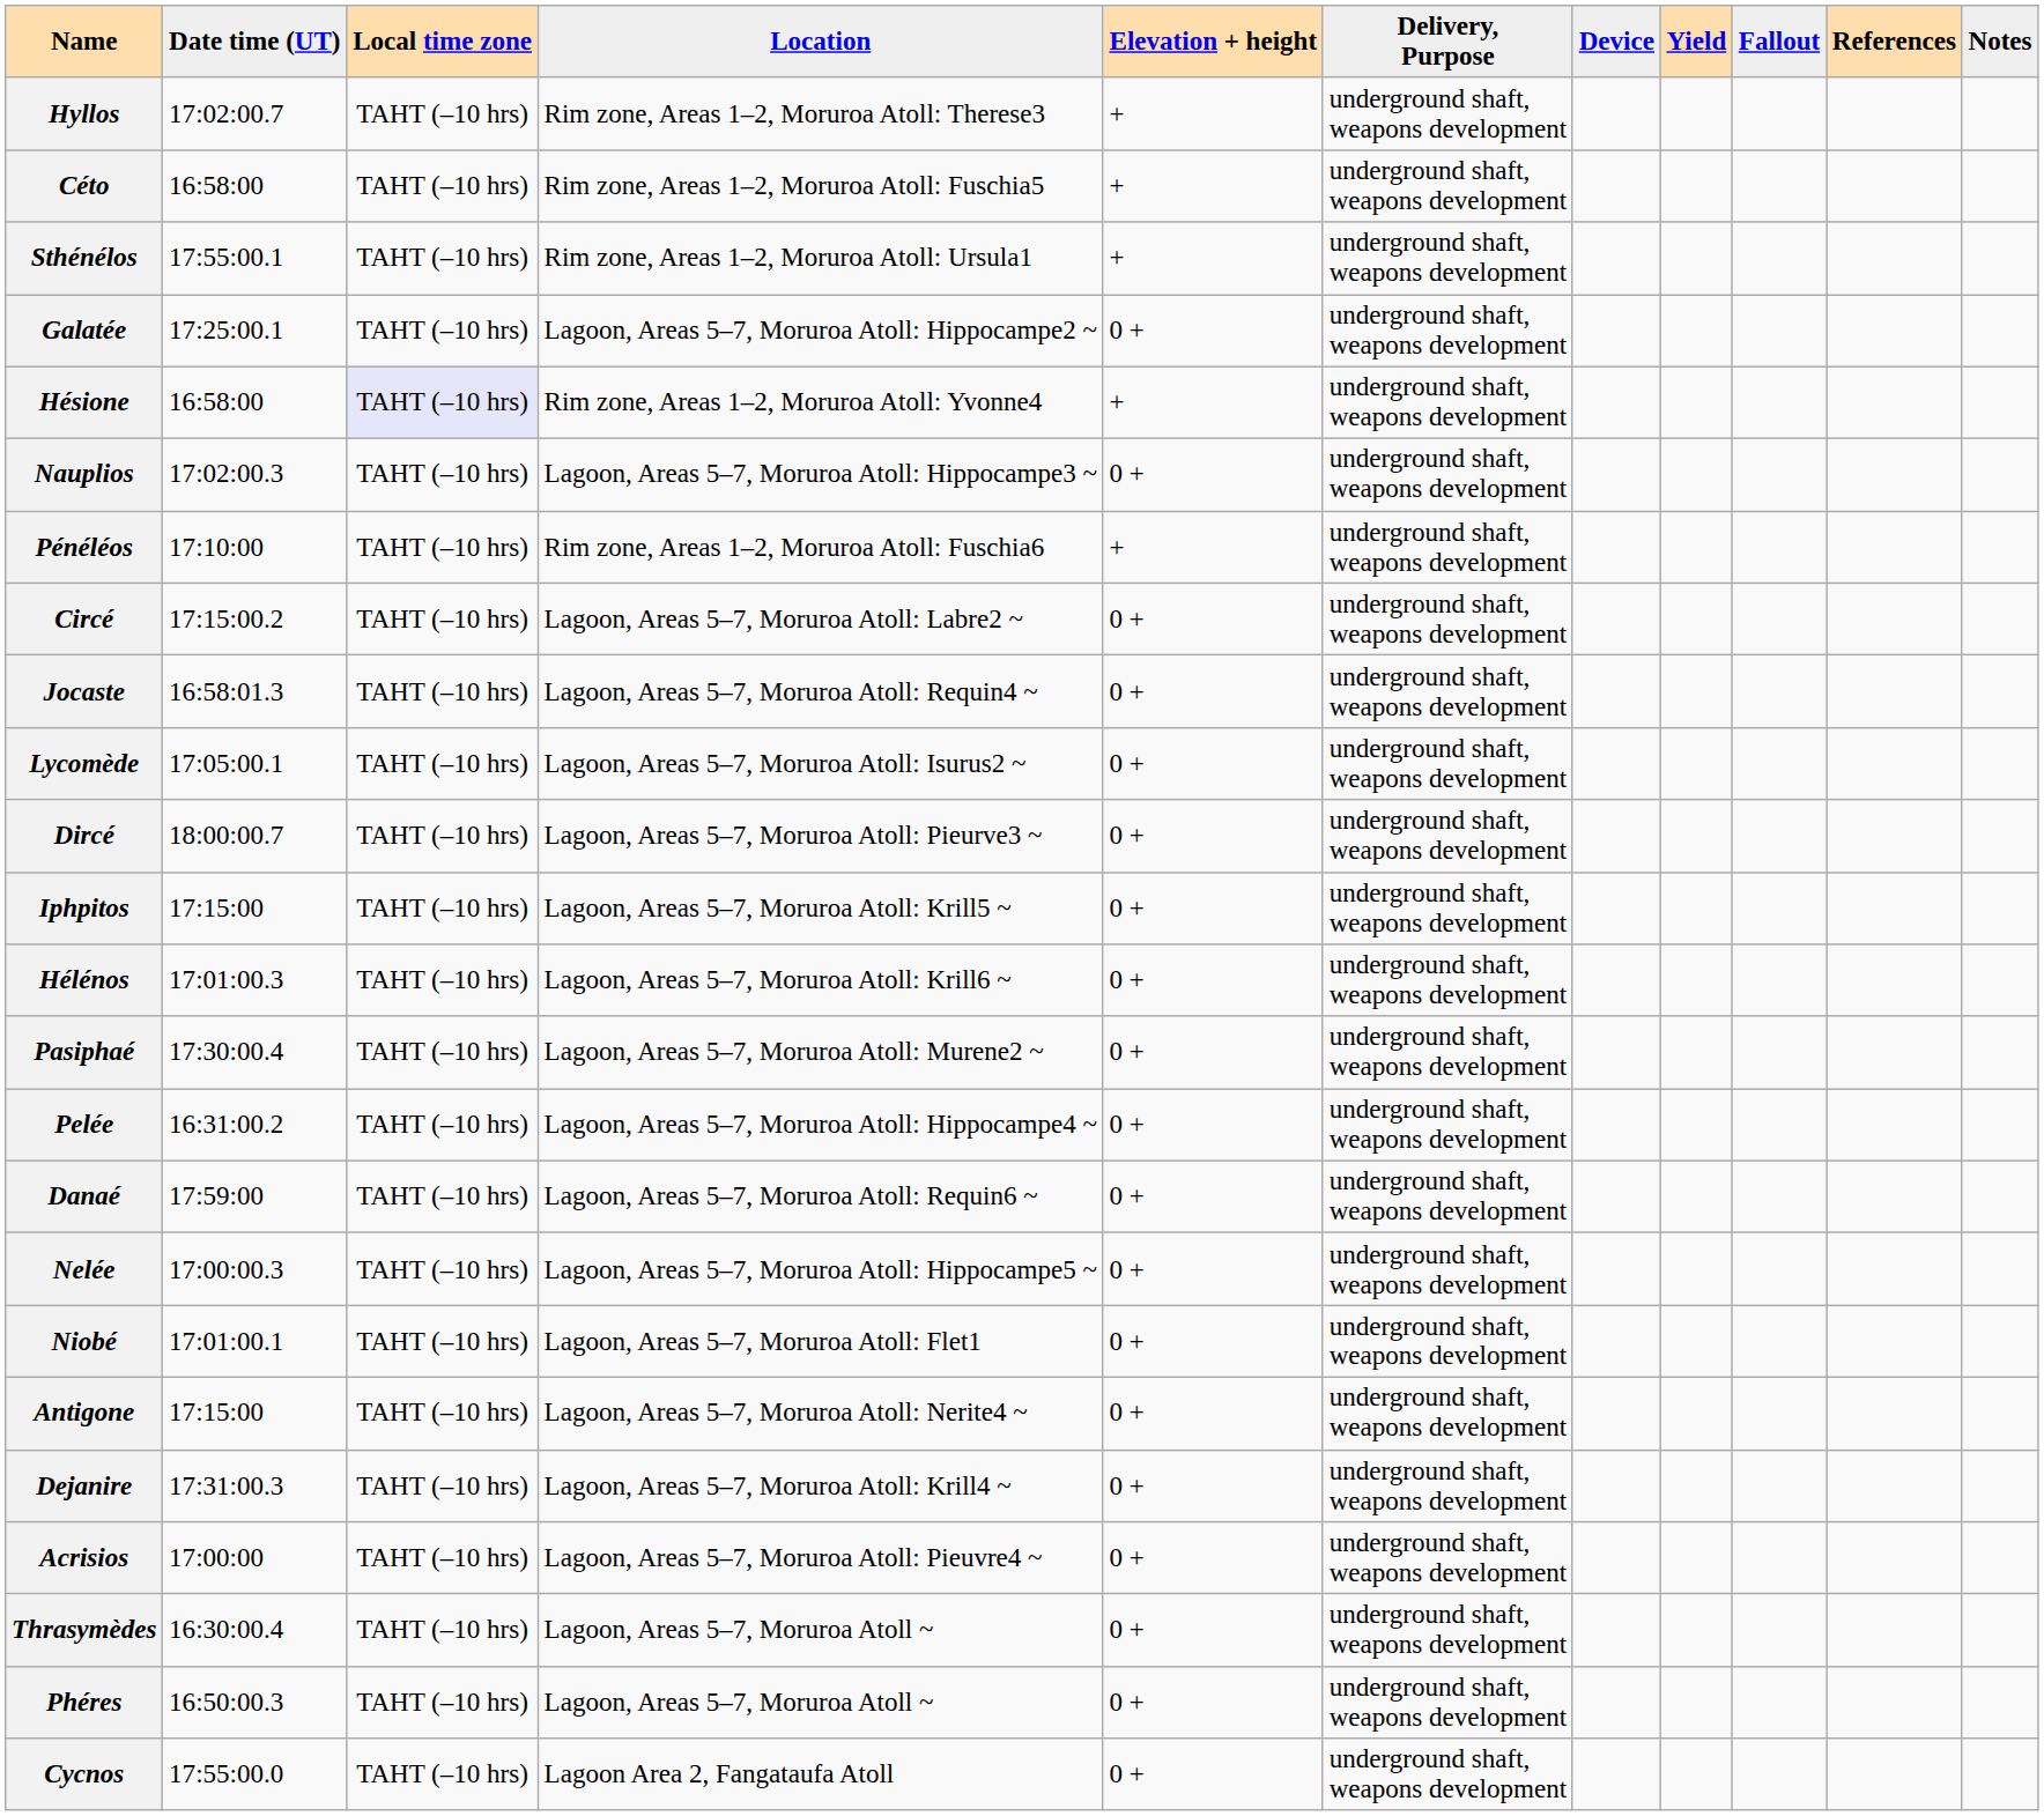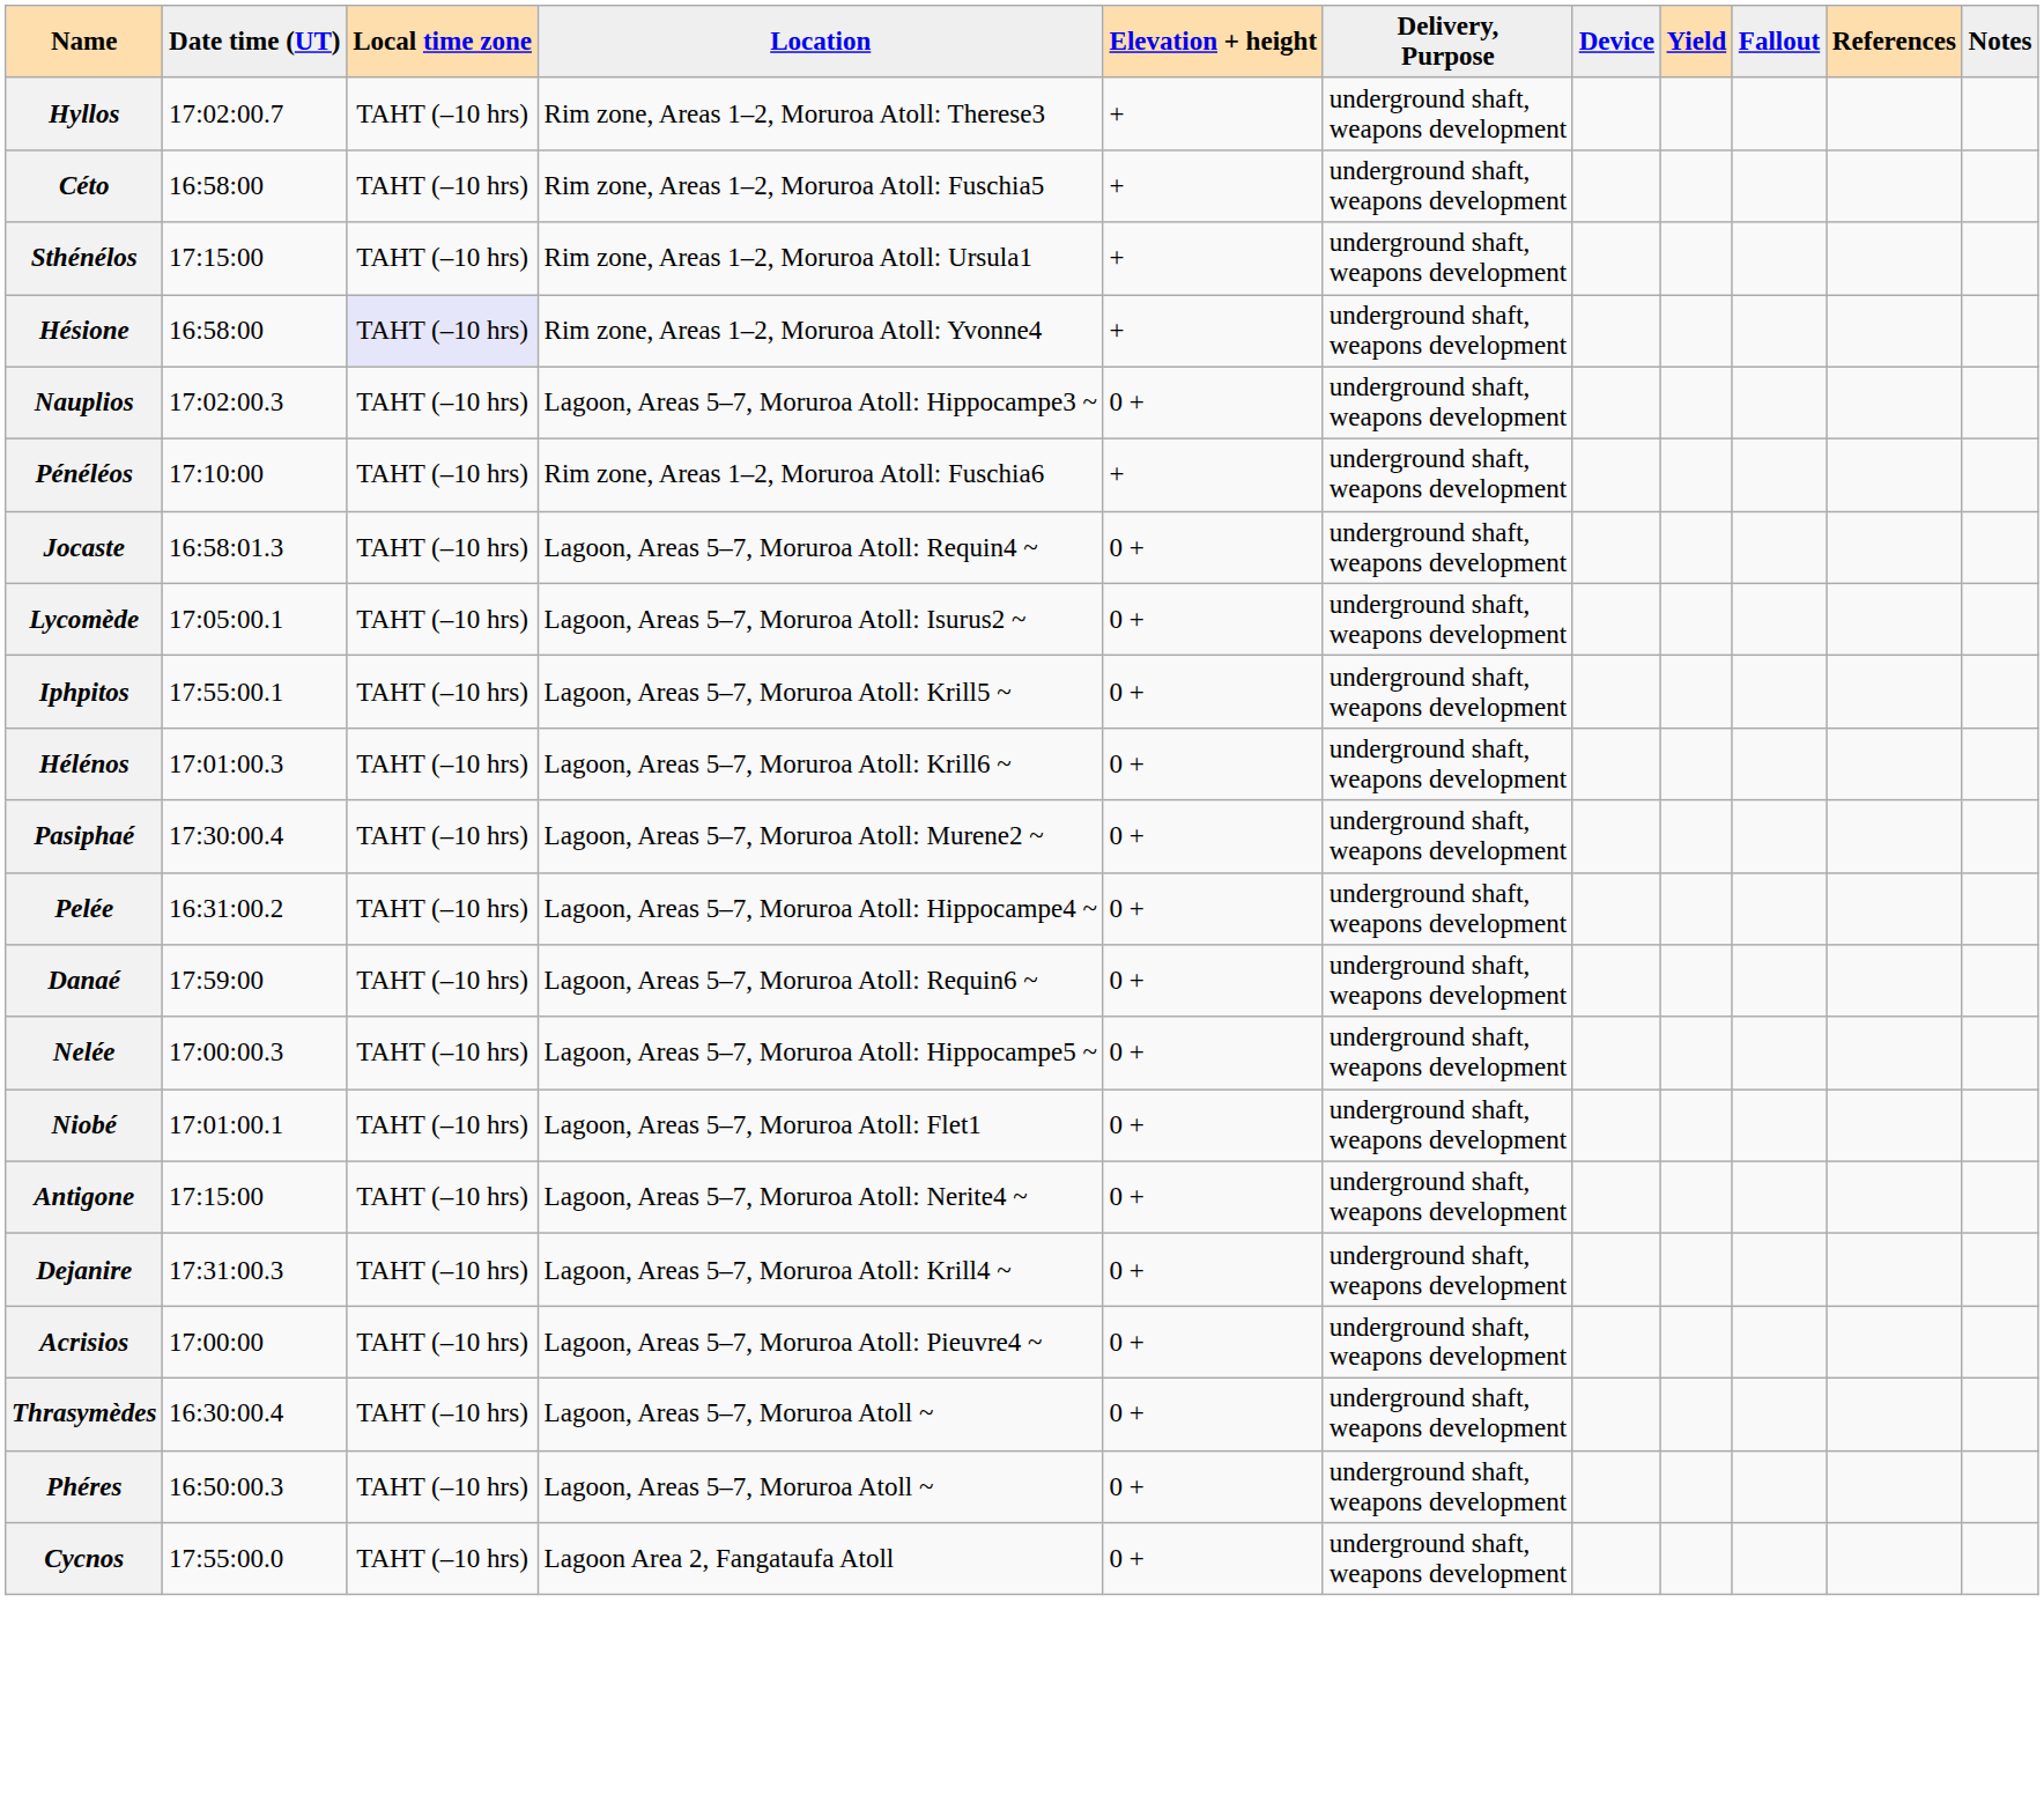 <table class="wikitable sortable">
 <tr>
 <th style="background:#ffdead;">Name </th>
 <th style="background:#efefef;">Date time (<a href='#'>UT</a>)</th>
 <th style="background:#ffdead;">Local <a href='#'>time zone</a></th>
 <th style="background:#efefef;"><a href='#'>Location</a></th>
 <th style="background:#ffdead;"><a href='#'>Elevation</a> + height </th>
 <th style="background:#efefef;">Delivery, <br>Purpose </th>
 <th style="background:#efefef;"><a href='#'>Device</a></th>
 <th style="background:#ffdead;"><a href='#'>Yield</a></th>
 <th style="background:#efefef;" class="unsortable"><a href='#'>Fallout</a></th>
 <th style="background:#ffdead;" class="unsortable">References</th>
 <th style="background:#efefef;" class="unsortable">Notes</th>
 </tr>
 <tr>
 <th><em>Hyllos</em></th>
 <td> 17:02:00.7</td>
 <td style="text-align:center;">TAHT (–10 hrs)<br></td>
 <td>Rim zone, Areas 1–2, Moruroa Atoll: Therese3 </td>
 <td> +</td>
 <td>underground shaft,<br>weapons development</td>
 <td></td>
 <td style="text-align:center;"></td>
 <td></td>
 <td></td>
 <td></td>
 </tr>
 <tr>
 <th><em>Céto</em></th>
 <td> 16:58:00</td>
 <td style="text-align:center;">TAHT (–10 hrs)<br></td>
 <td>Rim zone, Areas 1–2, Moruroa Atoll: Fuschia5 </td>
 <td> +</td>
 <td>underground shaft,<br>weapons development</td>
 <td></td>
 <td style="text-align:center;"></td>
 <td></td>
 <td></td>
 <td></td>
 </tr>
 <tr>
 <th><em>Sthénélos</em></th>
-<td> 17:55:00.1</td>
+<td> 17:15:00</td>
 <td style="text-align:center;">TAHT (–10 hrs)<br></td>
 <td>Rim zone, Areas 1–2, Moruroa Atoll: Ursula1 </td>
 <td> +</td>
-<td>underground shaft,<br>weapons development</td>
-<td></td>
-<td style="text-align:center;"></td>
-<td></td>
-<td></td>
-<td></td>
-</tr>
-<tr>
-<th><em>Galatée</em></th>
-<td> 17:25:00.1</td>
-<td style="text-align:center;">TAHT (–10 hrs)<br></td>
-<td>Lagoon, Areas 5–7, Moruroa Atoll: Hippocampe2 ~ </td>
-<td>0 +</td>
 <td>underground shaft,<br>weapons development</td>
 <td></td>
 <td style="text-align:center;"></td>
 <td></td>
 <td></td>
 <td></td>
 </tr>
 <tr>
 <th><em>Hésione</em></th>
 <td> 16:58:00</td>
 <td style="background: lavender; text-align:center;">TAHT (–10 hrs)<br></td>
 <td>Rim zone, Areas 1–2, Moruroa Atoll: Yvonne4 </td>
 <td> +</td>
 <td>underground shaft,<br>weapons development</td>
 <td></td>
 <td style="text-align:center;"></td>
 <td></td>
 <td></td>
 <td></td>
 </tr>
 <tr>
 <th><em>Nauplios</em></th>
 <td> 17:02:00.3</td>
 <td style="text-align:center;">TAHT (–10 hrs)<br></td>
 <td>Lagoon, Areas 5–7, Moruroa Atoll: Hippocampe3 ~ </td>
 <td>0 +</td>
 <td>underground shaft,<br>weapons development</td>
 <td></td>
 <td style="text-align:center;"></td>
 <td></td>
 <td></td>
 <td></td>
 </tr>
 <tr>
 <th><em>Pénéléos</em></th>
 <td> 17:10:00</td>
 <td style="text-align:center;">TAHT (–10 hrs)<br></td>
 <td>Rim zone, Areas 1–2, Moruroa Atoll: Fuschia6 </td>
 <td> +</td>
 <td>underground shaft,<br>weapons development</td>
 <td></td>
 <td style="text-align:center;"></td>
 <td></td>
 <td></td>
 <td></td>
 </tr>
 <tr>
-<th><em>Circé</em></th>
-<td> 17:15:00.2</td>
-<td style="text-align:center;">TAHT (–10 hrs)<br></td>
-<td>Lagoon, Areas 5–7, Moruroa Atoll: Labre2 ~ </td>
-<td>0 +</td>
-<td>underground shaft,<br>weapons development</td>
-<td></td>
-<td style="text-align:center;"></td>
-<td></td>
-<td></td>
-<td></td>
-</tr>
-<tr>
 <th><em>Jocaste</em></th>
 <td> 16:58:01.3</td>
 <td style="text-align:center;">TAHT (–10 hrs)<br></td>
 <td>Lagoon, Areas 5–7, Moruroa Atoll: Requin4 ~ </td>
 <td>0 +</td>
 <td>underground shaft,<br>weapons development</td>
 <td></td>
 <td style="text-align:center;"></td>
 <td></td>
 <td></td>
 <td></td>
 </tr>
 <tr>
 <th><em>Lycomède</em></th>
 <td> 17:05:00.1</td>
 <td style="text-align:center;">TAHT (–10 hrs)<br></td>
 <td>Lagoon, Areas 5–7, Moruroa Atoll: Isurus2 ~ </td>
 <td>0 +</td>
 <td>underground shaft,<br>weapons development</td>
 <td></td>
 <td style="text-align:center;"></td>
 <td></td>
 <td></td>
 <td></td>
 </tr>
 <tr>
-<th><em>Dircé</em></th>
-<td> 18:00:00.7</td>
-<td style="text-align:center;">TAHT (–10 hrs)<br></td>
-<td>Lagoon, Areas 5–7, Moruroa Atoll: Pieurve3 ~ </td>
-<td>0 +</td>
-<td>underground shaft,<br>weapons development</td>
-<td></td>
-<td style="text-align:center;"></td>
-<td></td>
-<td></td>
-<td></td>
-</tr>
-<tr>
 <th><em>Iphpitos</em></th>
-<td> 17:15:00</td>
+<td> 17:55:00.1</td>
 <td style="text-align:center;">TAHT (–10 hrs)<br></td>
 <td>Lagoon, Areas 5–7, Moruroa Atoll: Krill5 ~ </td>
 <td>0 +</td>
 <td>underground shaft,<br>weapons development</td>
 <td></td>
 <td style="text-align:center;"></td>
 <td></td>
 <td></td>
 <td></td>
 </tr>
 <tr>
 <th><em>Hélénos</em></th>
 <td> 17:01:00.3</td>
 <td style="text-align:center;">TAHT (–10 hrs)<br></td>
 <td>Lagoon, Areas 5–7, Moruroa Atoll: Krill6 ~ </td>
 <td>0 +</td>
 <td>underground shaft,<br>weapons development</td>
 <td></td>
 <td style="text-align:center;"></td>
 <td></td>
 <td></td>
 <td></td>
 </tr>
 <tr>
 <th><em>Pasiphaé</em></th>
 <td> 17:30:00.4</td>
 <td style="text-align:center;">TAHT (–10 hrs)<br></td>
 <td>Lagoon, Areas 5–7, Moruroa Atoll: Murene2 ~ </td>
 <td>0 +</td>
 <td>underground shaft,<br>weapons development</td>
 <td></td>
 <td style="text-align:center;"></td>
 <td></td>
 <td></td>
 <td></td>
 </tr>
 <tr>
 <th><em>Pelée</em></th>
 <td> 16:31:00.2</td>
 <td style="text-align:center;">TAHT (–10 hrs)<br></td>
 <td>Lagoon, Areas 5–7, Moruroa Atoll: Hippocampe4 ~ </td>
 <td>0 +</td>
 <td>underground shaft,<br>weapons development</td>
 <td></td>
 <td style="text-align:center;"></td>
 <td></td>
 <td></td>
 <td></td>
 </tr>
 <tr>
 <th><em>Danaé</em></th>
 <td> 17:59:00</td>
 <td style="text-align:center;">TAHT (–10 hrs)<br></td>
 <td>Lagoon, Areas 5–7, Moruroa Atoll: Requin6 ~ </td>
 <td>0 +</td>
 <td>underground shaft,<br>weapons development</td>
 <td></td>
 <td style="text-align:center;"></td>
 <td></td>
 <td></td>
 <td></td>
 </tr>
 <tr>
 <th><em>Nelée</em></th>
 <td> 17:00:00.3</td>
 <td style="text-align:center;">TAHT (–10 hrs)<br></td>
 <td>Lagoon, Areas 5–7, Moruroa Atoll: Hippocampe5 ~ </td>
 <td>0 +</td>
 <td>underground shaft,<br>weapons development</td>
 <td></td>
 <td style="text-align:center;"></td>
 <td></td>
 <td></td>
 <td></td>
 </tr>
 <tr>
 <th><em>Niobé</em></th>
 <td> 17:01:00.1</td>
 <td style="text-align:center;">TAHT (–10 hrs)<br></td>
 <td>Lagoon, Areas 5–7, Moruroa Atoll: Flet1 </td>
 <td>0 +</td>
 <td>underground shaft,<br>weapons development</td>
 <td></td>
 <td style="text-align:center;"></td>
 <td></td>
 <td></td>
 <td></td>
 </tr>
 <tr>
 <th><em>Antigone</em></th>
 <td> 17:15:00</td>
 <td style="text-align:center;">TAHT (–10 hrs)<br></td>
 <td>Lagoon, Areas 5–7, Moruroa Atoll: Nerite4 ~ </td>
 <td>0 +</td>
 <td>underground shaft,<br>weapons development</td>
 <td></td>
 <td style="text-align:center;"></td>
 <td></td>
 <td></td>
 <td></td>
 </tr>
 <tr>
 <th><em>Dejanire</em></th>
 <td> 17:31:00.3</td>
 <td style="text-align:center;">TAHT (–10 hrs)<br></td>
 <td>Lagoon, Areas 5–7, Moruroa Atoll: Krill4 ~ </td>
 <td>0 +</td>
 <td>underground shaft,<br>weapons development</td>
 <td></td>
 <td style="text-align:center;"></td>
 <td></td>
 <td></td>
 <td></td>
 </tr>
 <tr>
 <th><em>Acrisios</em></th>
 <td> 17:00:00</td>
 <td style="text-align:center;">TAHT (–10 hrs)<br></td>
 <td>Lagoon, Areas 5–7, Moruroa Atoll: Pieuvre4 ~ </td>
 <td>0 +</td>
 <td>underground shaft,<br>weapons development</td>
 <td></td>
 <td style="text-align:center;"></td>
 <td></td>
 <td></td>
 <td></td>
 </tr>
 <tr>
 <th><em>Thrasymèdes</em></th>
 <td> 16:30:00.4</td>
 <td style="text-align:center;">TAHT (–10 hrs)<br></td>
 <td>Lagoon, Areas 5–7, Moruroa Atoll ~ </td>
 <td>0 +</td>
 <td>underground shaft,<br>weapons development</td>
 <td></td>
 <td style="text-align:center;"></td>
 <td></td>
 <td></td>
 <td></td>
 </tr>
 <tr>
 <th><em>Phéres</em></th>
 <td> 16:50:00.3</td>
 <td style="text-align:center;">TAHT (–10 hrs)<br></td>
 <td>Lagoon, Areas 5–7, Moruroa Atoll ~ </td>
 <td>0 +</td>
 <td>underground shaft,<br>weapons development</td>
 <td></td>
 <td style="text-align:center;"></td>
 <td></td>
 <td></td>
 <td></td>
 </tr>
 <tr>
 <th><em>Cycnos</em></th>
 <td> 17:55:00.0</td>
 <td style="text-align:center;">TAHT (–10 hrs)<br></td>
 <td>Lagoon Area 2, Fangataufa Atoll </td>
 <td>0 +</td>
 <td>underground shaft,<br>weapons development</td>
 <td></td>
 <td style="text-align:center;"></td>
 <td></td>
 <td></td>
 <td></td>
 </tr>
 </table>
